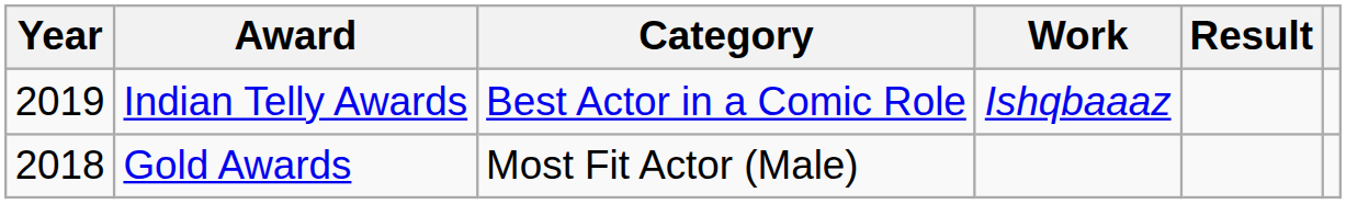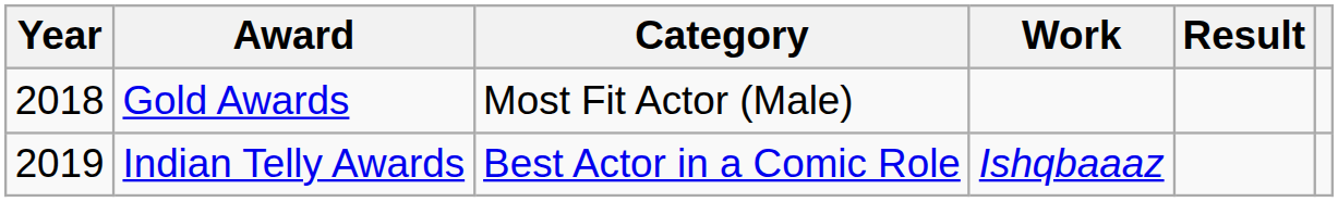 <table class="wikitable">
 <tr>
 <th>Year</th>
 <th>Award</th>
 <th>Category</th>
 <th>Work</th>
 <th>Result</th>
 <th></th>
 </tr>
 <tr>
+<td>2018</td>
+<td><a href='#'>Gold Awards</a></td>
+<td>Most Fit Actor (Male)</td>
+<td></td>
+<td></td>
+<td></td>
+</tr>
+<tr>
 <td>2019</td>
 <td><a href='#'>Indian Telly Awards</a></td>
 <td><a href='#'>Best Actor in a Comic Role</a></td>
 <td><em><a href='#'>Ishqbaaaz</a></em></td>
 <td></td>
 <td></td>
 </tr>
-<tr>
-<td>2018</td>
-<td><a href='#'>Gold Awards</a></td>
-<td>Most Fit Actor (Male)</td>
-<td></td>
-<td></td>
-<td></td>
-</tr>
 </table>
